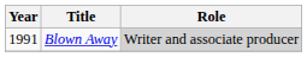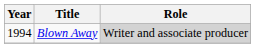 <table class="wikitable">
 <tr>
 <th>Year</th>
 <th>Title</th>
 <th>Role</th>
 </tr>
 <tr>
-<td>1991</td>
+<td>1994</td>
 <td><em><a href='#'>Blown Away</a></em></td>
 <td style="background: lightgrey;">Writer and associate producer</td>
 </tr>
 <tr>
 </tr>
 </table>
